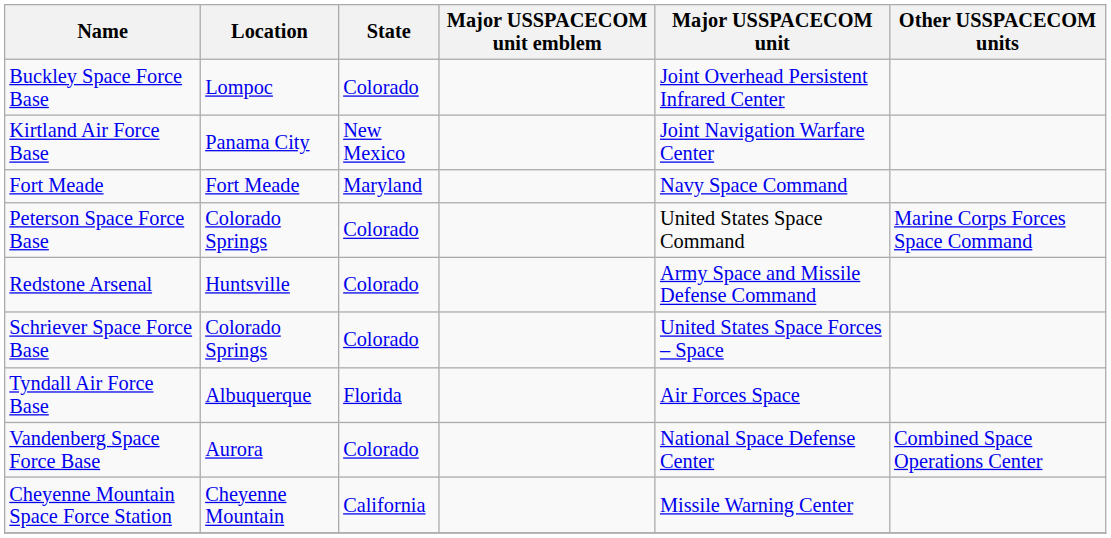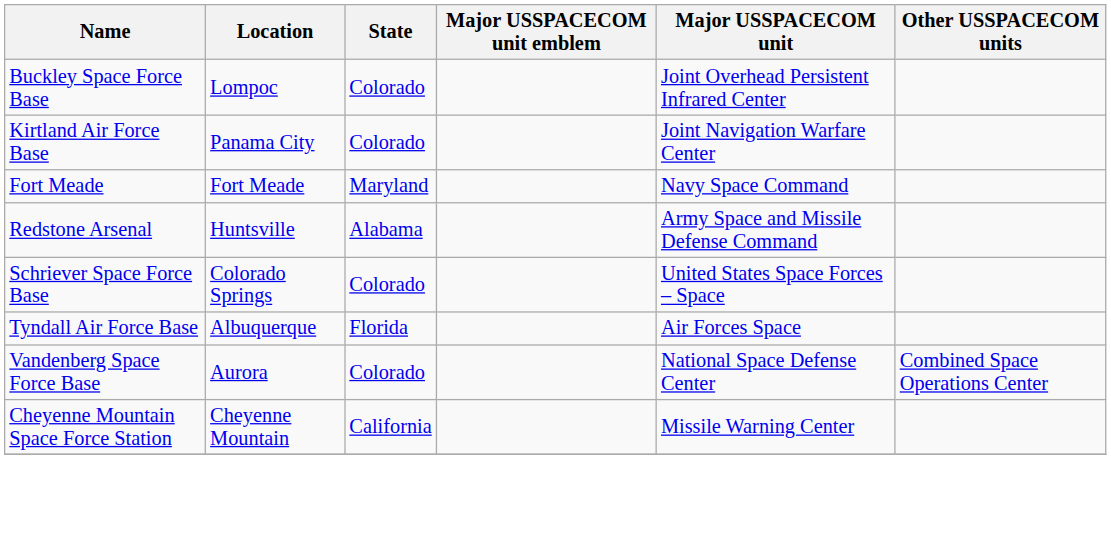 <table class="wikitable sortable">
 <tr>
 <th>Name</th>
 <th>Location</th>
 <th>State</th>
 <th>Major USSPACECOM unit emblem</th>
 <th>Major USSPACECOM unit</th>
 <th>Other USSPACECOM units</th>
 </tr>
 <tr>
 <td><a href='#'>Buckley Space Force Base</a> </td>
 <td><a href='#'>Lompoc</a></td>
 <td><a href='#'>Colorado</a></td>
 <td></td>
 <td><a href='#'>Joint Overhead Persistent Infrared Center</a></td>
 <td></td>
 </tr>
 <tr>
 <td><a href='#'>Kirtland Air Force Base</a> </td>
 <td><a href='#'>Panama City</a></td>
-<td><a href='#'>New Mexico</a></td>
+<td><a href='#'>Colorado</a></td>
 <td></td>
 <td><a href='#'>Joint Navigation Warfare Center</a></td>
 <td></td>
 </tr>
 <tr>
 <td><a href='#'>Fort Meade</a></td>
 <td><a href='#'>Fort Meade</a></td>
 <td><a href='#'>Maryland</a></td>
 <td></td>
 <td><a href='#'>Navy Space Command</a></td>
 <td></td>
 </tr>
 <tr>
-<td><a href='#'>Peterson Space Force Base</a></td>
-<td><a href='#'>Colorado Springs</a></td>
-<td><a href='#'>Colorado</a></td>
-<td></td>
-<td>United States Space Command</td>
-<td><a href='#'>Marine Corps Forces Space Command</a></td>
-</tr>
-<tr>
 <td><a href='#'>Redstone Arsenal</a></td>
 <td><a href='#'>Huntsville</a></td>
-<td><a href='#'>Colorado</a></td>
+<td><a href='#'>Alabama</a></td>
 <td></td>
 <td><a href='#'>Army Space and Missile Defense Command</a></td>
 <td></td>
 </tr>
 <tr>
 <td><a href='#'>Schriever Space Force Base</a></td>
 <td><a href='#'>Colorado Springs</a></td>
 <td><a href='#'>Colorado</a></td>
 <td></td>
 <td><a href='#'>United States Space Forces – Space</a></td>
 <td></td>
 </tr>
 <tr>
 <td><a href='#'>Tyndall Air Force Base</a></td>
 <td><a href='#'>Albuquerque</a></td>
 <td><a href='#'>Florida</a></td>
 <td></td>
 <td><a href='#'>Air Forces Space</a></td>
 <td></td>
 </tr>
 <tr>
 <td><a href='#'>Vandenberg Space Force Base</a></td>
 <td><a href='#'>Aurora</a></td>
 <td><a href='#'>Colorado</a></td>
 <td></td>
 <td><a href='#'>National Space Defense Center</a></td>
 <td><a href='#'>Combined Space Operations Center</a></td>
 </tr>
 <tr>
 <td><a href='#'>Cheyenne Mountain Space Force Station</a></td>
 <td><a href='#'>Cheyenne Mountain</a></td>
 <td><a href='#'>California</a></td>
 <td></td>
 <td><a href='#'>Missile Warning Center</a></td>
 <td></td>
 </tr>
 <tr>
 </tr>
 </table>
